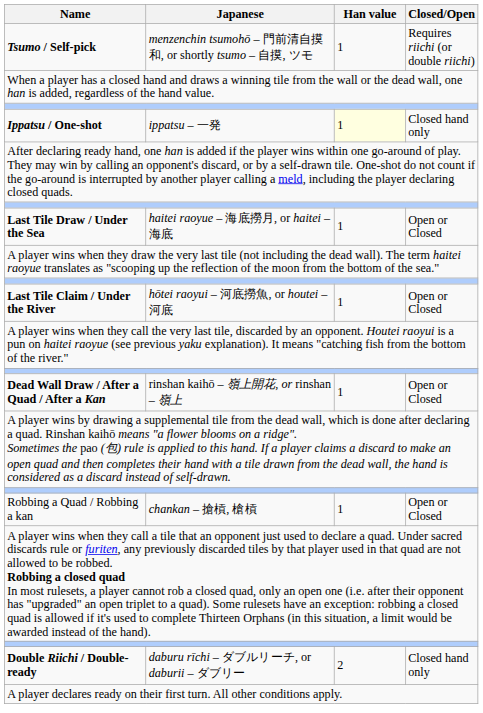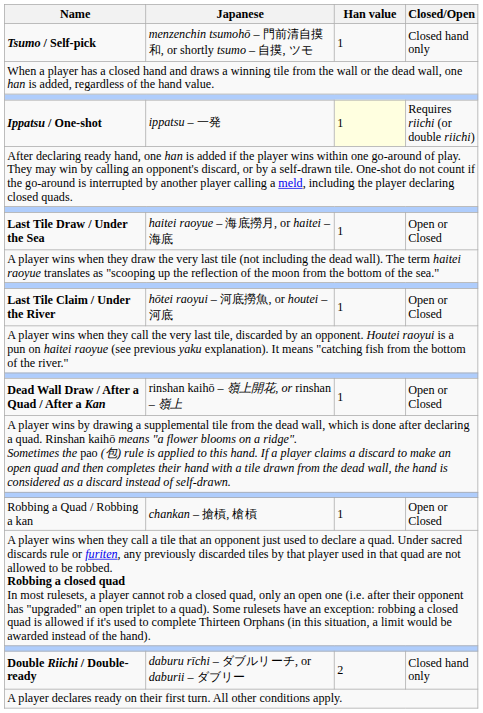 <table class="wikitable" width=100%>
 <tr>
 <th>Name</th>
 <th>Japanese</th>
 <th>Han value</th>
 <th>Closed/Open</th>
 </tr>
 <tr>
 <td width=30%><strong><em>Tsumo</em></strong> <strong>/</strong> <strong>Self-pick</strong></td>
 <td width=40%><em>menzenchin tsumohō</em> – 門前清自摸和, or shortly <em>tsumo</em> – 自摸, ツモ</td>
 <td width=15%>1</td>
-<td width=15%>Requires <em>riichi</em> (or double <em>riichi</em>)</td>
+<td width=15%>Closed hand only</td>
 </tr>
 <tr>
 <td colspan=4>When a player has a closed hand and draws a winning tile from the wall or the dead wall, one <em>han</em> is added, regardless of the hand value.</td>
 </tr>
 <tr>
 <td colspan=4 bgcolor="#AFCDFC"></td>
 </tr>
 <tr>
 <td width=30%><strong><em>Ippatsu</em></strong> <strong>/ One-shot</strong></td>
 <td width=40%><em>ippatsu</em> – 一発</td>
 <td width=15% style="background: lightyellow;">1</td>
-<td width=15%>Closed hand only</td>
+<td width=15%>Requires <em>riichi</em> (or double <em>riichi</em>)</td>
 </tr>
 <tr>
 <td colspan=4>After declaring ready hand, one <em>han</em> is added if the player wins within one go-around of play. They may win by calling an opponent's discard, or by a self-drawn tile. One-shot do not count if the go-around is interrupted by another player calling a <a href='#'>meld</a>, including the player declaring closed quads.</td>
 </tr>
 <tr>
 <td colspan=4 bgcolor="#AFCDFC"></td>
 </tr>
 <tr>
 <td width=30%><strong>Last Tile Draw / Under the Sea</strong></td>
 <td width=40%><em>haitei raoyue</em> – 海底撈月, or <em>haitei</em> – 海底</td>
 <td width=15%>1</td>
 <td width=15%>Open or Closed</td>
 </tr>
 <tr>
 <td colspan=4>A player wins when they draw the very last tile (not including the dead wall). The term <em>haitei raoyue</em> translates as "scooping up the reflection of the moon from the bottom of the sea."</td>
 </tr>
 <tr>
 <td colspan=4 bgcolor="#AFCDFC"></td>
 </tr>
 <tr>
 <td width=30%><strong>Last Tile Claim / Under the River</strong></td>
 <td width=40%><em>hōtei raoyui</em> – 河底撈魚, or <em>houtei</em> – 河底</td>
 <td width=15%>1</td>
 <td width=15%>Open or Closed</td>
 </tr>
 <tr>
 <td colspan=4>A player wins when they call the very last tile, discarded by an opponent. <em>Houtei raoyui</em> is a pun on <em>haitei raoyue</em> (see previous <em>yaku</em> explanation). It means "catching fish from the bottom of the river."</td>
 </tr>
 <tr>
 <td colspan=4 bgcolor="#AFCDFC"></td>
 </tr>
 <tr>
 <td width=30%><strong>Dead Wall Draw / After a Quad / After a <em>Kan<strong><em></td>
 <td width=40%></em>rinshan kaihō<em> – 嶺上開花, or </em>rinshan<em> – 嶺上</td>
 <td width=15%>1</td>
 <td width=15%>Open or Closed</td>
 </tr>
 <tr>
 <td colspan=4>A player wins by drawing a supplemental tile from the dead wall, which is done after declaring a quad. </em>Rinshan kaihō<em> means "a flower blooms on a ridge".<br>Sometimes the </em>pao<em> (包) rule is applied to this hand. If a player claims a discard to make an open quad and then completes their hand with a tile drawn from the dead wall, the hand is considered as a discard instead of self-drawn.</td>
 </tr>
 <tr>
 <td colspan=4 bgcolor="#AFCDFC"></td>
 </tr>
 <tr>
 <td width=30%></strong>Robbing a Quad / Robbing a </em>kan</em></strong></td>
 <td width=40%><em>chankan</em> – 搶槓, 槍槓</td>
 <td width=15%>1</td>
 <td width=15%>Open or Closed</td>
 </tr>
 <tr>
 <td colspan=4>A player wins when they call a tile that an opponent just used to declare a quad. Under sacred discards rule or <em><a href='#'>furiten</a></em>, any previously discarded tiles by that player used in that quad are not allowed to be robbed.<br><strong>Robbing a closed quad</strong><br>In most rulesets, a player cannot rob a closed quad, only an open one (i.e. after their opponent has "upgraded" an open triplet to a quad). Some rulesets have an exception: robbing a closed quad is allowed if it's used to complete Thirteen Orphans (in this situation, a limit would be awarded instead of the hand).</td>
 </tr>
 <tr>
 <td colspan=4 bgcolor="#AFCDFC"></td>
 </tr>
 <tr>
 <td width=30%><strong>Double <em>Riichi</em> / Double-ready</strong></td>
 <td width=40%><em>daburu rīchi</em> – ダブルリーチ, or <em>daburii</em> – ダブリー</td>
 <td width=15%>2</td>
 <td width=15%>Closed hand only</td>
 </tr>
 <tr>
 <td colspan=4>A player declares ready on their first turn. All other conditions apply.</td>
 </tr>
 </table>
